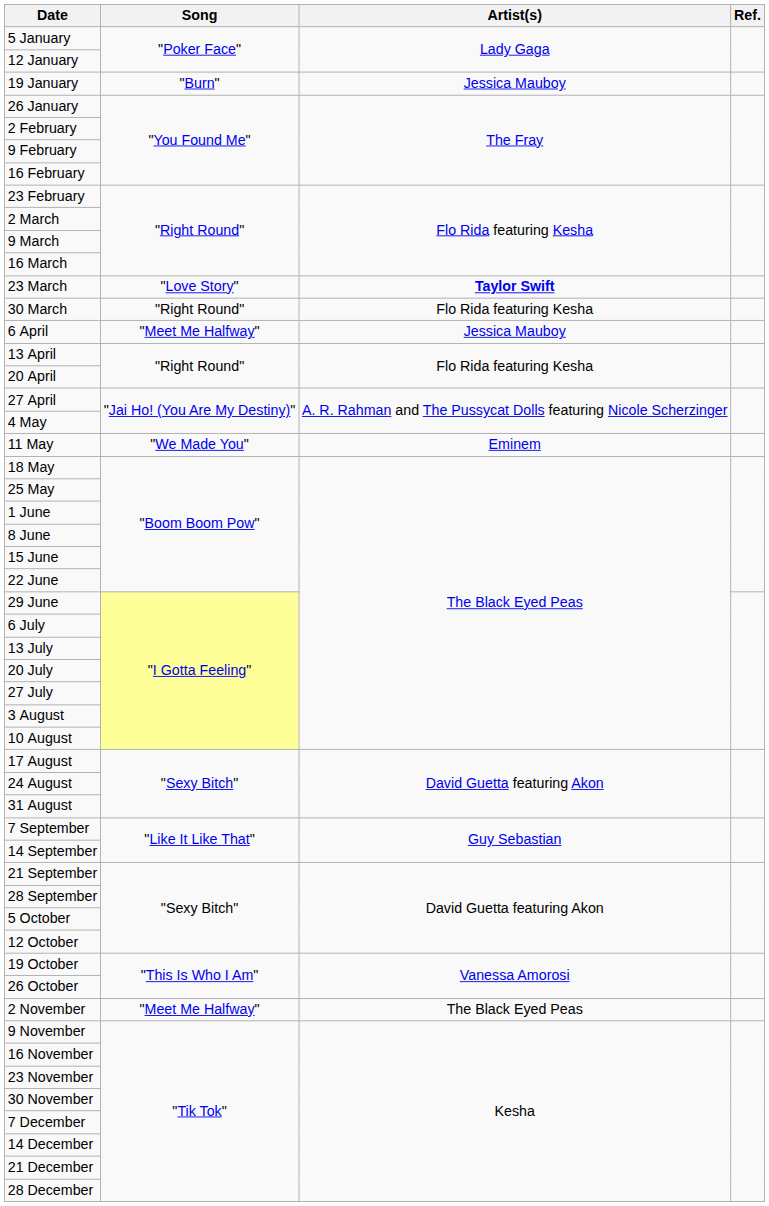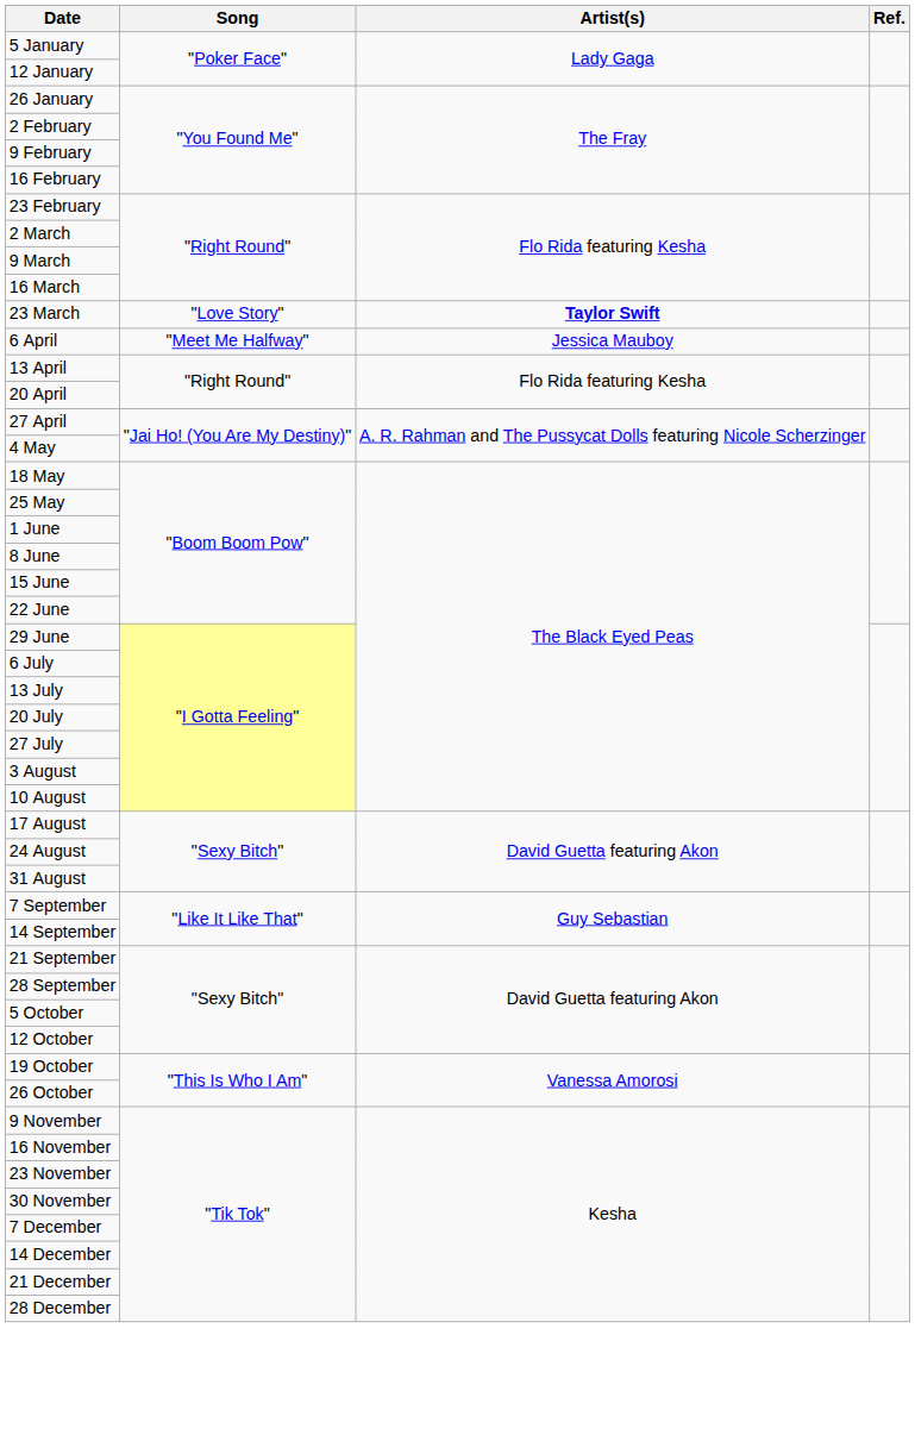 <table class="wikitable">
 <tr>
 <th style="text-align: center;">Date</th>
 <th style="text-align: center;">Song</th>
 <th style="text-align: center;">Artist(s)</th>
 <th style="text-align: center;">Ref.</th>
 </tr>
 <tr>
 <td>5 January</td>
 <td rowspan="2" style="text-align: center;">"<a href='#'>Poker Face</a>"</td>
 <td rowspan="2" style="text-align: center;"><a href='#'>Lady Gaga</a></td>
 <td rowspan="2" style="text-align: center;"></td>
 </tr>
 <tr>
 <td>12 January</td>
-</tr>
-<tr>
-<td>19 January</td>
-<td style="text-align: center;">"<a href='#'>Burn</a>"</td>
-<td style="text-align: center;"><a href='#'>Jessica Mauboy</a></td>
-<td style="text-align: center;"></td>
 </tr>
 <tr>
 <td>26 January</td>
 <td rowspan="4" style="text-align: center;">"<a href='#'>You Found Me</a>"</td>
 <td rowspan="4" style="text-align: center;"><a href='#'>The Fray</a></td>
 <td rowspan="4" style="text-align: center;"></td>
 </tr>
 <tr>
 <td>2 February</td>
 </tr>
 <tr>
 <td>9 February</td>
 </tr>
 <tr>
 <td>16 February</td>
 </tr>
 <tr>
 <td>23 February</td>
 <td rowspan="4" style="text-align: center;">"<a href='#'>Right Round</a>"</td>
 <td rowspan="4" style="text-align: center;"><a href='#'>Flo Rida</a> featuring <a href='#'>Kesha</a></td>
 <td rowspan="4" style="text-align: center;"></td>
 </tr>
 <tr>
 <td>2 March</td>
 </tr>
 <tr>
 <td>9 March</td>
 </tr>
 <tr>
 <td>16 March</td>
 </tr>
 <tr>
 <td>23 March</td>
 <td style="text-align: center;">"<a href='#'>Love Story</a>"</td>
 <td style="text-align: center;"><strong><a href='#'>Taylor Swift</a></strong></td>
 <td style="text-align: center;"></td>
 </tr>
 <tr>
-<td>30 March</td>
-<td style="text-align: center;">"Right Round"</td>
-<td style="text-align: center;">Flo Rida featuring Kesha</td>
-<td style="text-align: center;"></td>
-</tr>
-<tr>
 <td>6 April</td>
 <td style="text-align: center;">"<a href='#'>Meet Me Halfway</a>"</td>
 <td style="text-align: center;"><a href='#'>Jessica Mauboy</a></td>
 <td style="text-align: center;"></td>
 </tr>
 <tr>
 <td>13 April</td>
 <td rowspan="2" style="text-align: center;">"Right Round"</td>
 <td rowspan="2" style="text-align: center;">Flo Rida featuring Kesha</td>
 <td rowspan="2" style="text-align: center;"></td>
 </tr>
 <tr>
 <td>20 April</td>
 </tr>
 <tr>
 <td>27 April</td>
 <td rowspan="2" style="text-align: center;">"<a href='#'>Jai Ho! (You Are My Destiny)</a>"</td>
 <td rowspan="2" style="text-align: center;"><a href='#'>A. R. Rahman</a> and <a href='#'>The Pussycat Dolls</a> featuring <a href='#'>Nicole Scherzinger</a></td>
 <td rowspan="2" style="text-align: center;"></td>
 </tr>
 <tr>
 <td>4 May</td>
-</tr>
-<tr>
-<td>11 May</td>
-<td style="text-align: center;">"<a href='#'>We Made You</a>"</td>
-<td style="text-align: center;"><a href='#'>Eminem</a></td>
-<td style="text-align: center;"></td>
 </tr>
 <tr>
 <td>18 May</td>
 <td rowspan="6" style="text-align: center;">"<a href='#'>Boom Boom Pow</a>"</td>
 <td rowspan="13" style="text-align: center;"><a href='#'>The Black Eyed Peas</a></td>
 <td rowspan="6" style="text-align: center;"></td>
 </tr>
 <tr>
 <td>25 May</td>
 </tr>
 <tr>
 <td>1 June</td>
 </tr>
 <tr>
 <td>8 June</td>
 </tr>
 <tr>
 <td>15 June</td>
 </tr>
 <tr>
 <td>22 June</td>
 </tr>
 <tr>
 <td>29 June</td>
 <td bgcolor=#FFFF99 rowspan="7" style="text-align: center;">"<a href='#'>I Gotta Feeling</a>"</td>
 <td rowspan="7" style="text-align: center;"></td>
 </tr>
 <tr>
 <td>6 July</td>
 </tr>
 <tr>
 <td>13 July</td>
 </tr>
 <tr>
 <td>20 July</td>
 </tr>
 <tr>
 <td>27 July</td>
 </tr>
 <tr>
 <td>3 August</td>
 </tr>
 <tr>
 <td>10 August</td>
 </tr>
 <tr>
 <td>17 August</td>
 <td rowspan="3" style="text-align: center;">"<a href='#'>Sexy Bitch</a>"</td>
 <td rowspan="3" style="text-align: center;"><a href='#'>David Guetta</a> featuring <a href='#'>Akon</a></td>
 <td rowspan="3" style="text-align: center;"></td>
 </tr>
 <tr>
 <td>24 August</td>
 </tr>
 <tr>
 <td>31 August</td>
 </tr>
 <tr>
 <td>7 September</td>
 <td rowspan="2" style="text-align: center;">"<a href='#'>Like It Like That</a>"</td>
 <td rowspan="2" style="text-align: center;"><a href='#'>Guy Sebastian</a></td>
 <td rowspan="2" style="text-align: center;"></td>
 </tr>
 <tr>
 <td>14 September</td>
 </tr>
 <tr>
 <td>21 September</td>
 <td rowspan="4" style="text-align: center;">"Sexy Bitch"</td>
 <td rowspan="4" style="text-align: center;">David Guetta featuring Akon</td>
 <td rowspan="4" style="text-align: center;"></td>
 </tr>
 <tr>
 <td>28 September</td>
 </tr>
 <tr>
 <td>5 October</td>
 </tr>
 <tr>
 <td>12 October</td>
 </tr>
 <tr>
 <td>19 October</td>
 <td rowspan="2" style="text-align: center;">"<a href='#'>This Is Who I Am</a>"</td>
 <td rowspan="2" style="text-align: center;"><a href='#'>Vanessa Amorosi</a></td>
 <td rowspan="2" style="text-align: center;"></td>
 </tr>
 <tr>
 <td>26 October</td>
 </tr>
 <tr>
-<td>2 November</td>
-<td style="text-align: center;">"<a href='#'>Meet Me Halfway</a>"</td>
-<td style="text-align: center;">The Black Eyed Peas</td>
-<td style="text-align: center;"></td>
-</tr>
-<tr>
 <td>9 November</td>
 <td rowspan="8" style="text-align: center;">"<a href='#'>Tik Tok</a>"</td>
 <td rowspan="8" style="text-align: center;">Kesha</td>
 <td rowspan="8" style="text-align: center;"></td>
 </tr>
 <tr>
 <td>16 November</td>
 </tr>
 <tr>
 <td>23 November</td>
 </tr>
 <tr>
 <td>30 November</td>
 </tr>
 <tr>
 <td>7 December</td>
 </tr>
 <tr>
 <td>14 December</td>
 </tr>
 <tr>
 <td>21 December</td>
 </tr>
 <tr>
 <td>28 December</td>
 </tr>
 </table>
